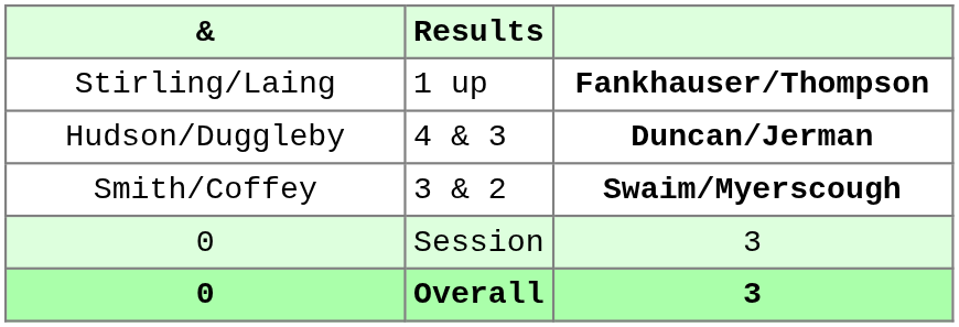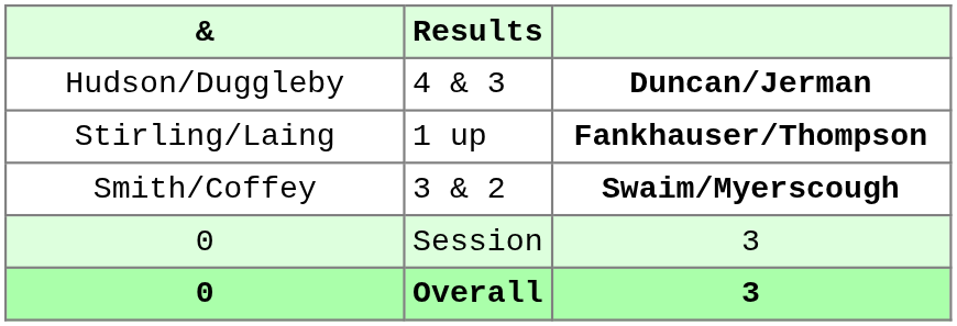 <table border="1" cellpadding="3" style="border-collapse:collapse; text-align:center;">
 <tr style="background:#ddffdd;">
 <th width=160> & </th>
 <th>Results</th>
 <th width=160></th>
 </tr>
 <tr>
+<td>Hudson/Duggleby</td>
+<td align=left> 4 & 3</td>
+<td><strong>Duncan/Jerman</strong></td>
+</tr>
+<tr>
 <td>Stirling/Laing</td>
 <td align=left> 1 up</td>
 <td><strong>Fankhauser/Thompson</strong></td>
-</tr>
-<tr>
-<td>Hudson/Duggleby</td>
-<td align=left> 4 & 3</td>
-<td><strong>Duncan/Jerman</strong></td>
 </tr>
 <tr>
 <td>Smith/Coffey</td>
 <td align=left> 3 & 2</td>
 <td><strong>Swaim/Myerscough</strong></td>
 </tr>
 <tr style="background:#ddffdd;">
 <td>0</td>
 <td>Session</td>
 <td>3</td>
 </tr>
 <tr style="background:#aaffaa;">
 <th>0</th>
 <th>Overall</th>
 <th>3</th>
 </tr>
 </table>
